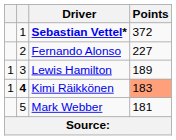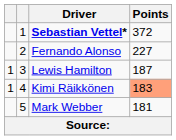 <table class="wikitable" style="font-size: 85%;">
 <tr>
 <th></th>
 <th></th>
 <th>Driver</th>
 <th>Points</th>
 </tr>
 <tr>
 <td align="left"></td>
 <td align="center">1</td>
 <td> <strong><a href='#'>Sebastian Vettel</a>*</strong></td>
 <td align="left">372</td>
 </tr>
 <tr>
 <td align="left"></td>
 <td align="center">2</td>
 <td> <a href='#'>Fernando Alonso</a></td>
 <td align="left">227</td>
 </tr>
 <tr>
 <td align="left"> 1</td>
 <td align="center">3</td>
 <td> <a href='#'>Lewis Hamilton</a></td>
-<td align="left">189</td>
+<td align="left">187</td>
 </tr>
 <tr>
 <td align="left"> 1</td>
-<td align="center"><strong>4</strong></td>
+<td align="center">4</td>
 <td> <a href='#'>Kimi Räikkönen</a></td>
 <td align="left" style="background: lightsalmon;">183</td>
 </tr>
 <tr>
 <td align="left"></td>
 <td align="center">5</td>
 <td> <a href='#'>Mark Webber</a></td>
 <td align="left">181</td>
 </tr>
 <tr>
 <th colspan=4>Source: </th>
 </tr>
 </table>
